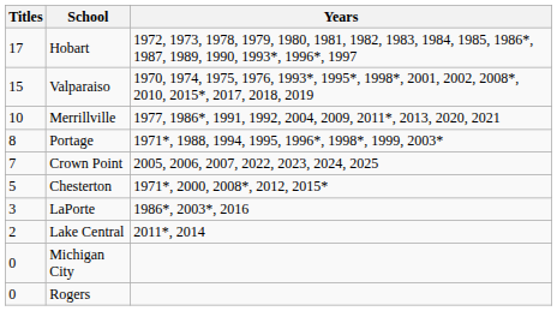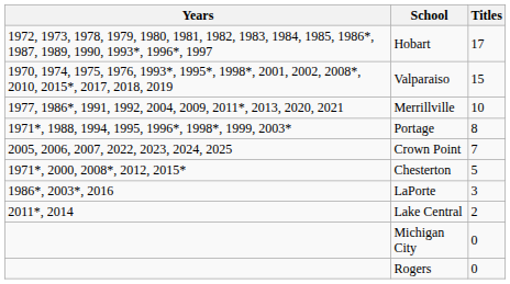 <table class="wikitable">
 <tr>
+<th>Years</th>
+<th>School</th>
 <th>Titles</th>
-<th>School</th>
-<th>Years</th>
 </tr>
 <tr>
+<td>1972, 1973, 1978, 1979, 1980, 1981, 1982, 1983, 1984, 1985, 1986*, 1987, 1989, 1990, 1993*, 1996*, 1997</td>
+<td>Hobart</td>
 <td>17</td>
-<td>Hobart</td>
-<td>1972, 1973, 1978, 1979, 1980, 1981, 1982, 1983, 1984, 1985, 1986*, 1987, 1989, 1990, 1993*, 1996*, 1997</td>
 </tr>
 <tr>
+<td>1970, 1974, 1975, 1976, 1993*, 1995*, 1998*, 2001, 2002, 2008*, 2010, 2015*, 2017, 2018, 2019</td>
+<td>Valparaiso</td>
 <td>15</td>
-<td>Valparaiso</td>
-<td>1970, 1974, 1975, 1976, 1993*, 1995*, 1998*, 2001, 2002, 2008*, 2010, 2015*, 2017, 2018, 2019</td>
 </tr>
 <tr>
+<td>1977, 1986*, 1991, 1992, 2004, 2009, 2011*, 2013, 2020, 2021</td>
+<td>Merrillville</td>
 <td>10</td>
-<td>Merrillville</td>
-<td>1977, 1986*, 1991, 1992, 2004, 2009, 2011*, 2013, 2020, 2021</td>
 </tr>
 <tr>
+<td>1971*, 1988, 1994, 1995, 1996*, 1998*, 1999, 2003*</td>
+<td>Portage</td>
 <td>8</td>
-<td>Portage</td>
-<td>1971*, 1988, 1994, 1995, 1996*, 1998*, 1999, 2003*</td>
 </tr>
 <tr>
+<td>2005, 2006, 2007, 2022, 2023, 2024, 2025</td>
+<td>Crown Point</td>
 <td>7</td>
-<td>Crown Point</td>
-<td>2005, 2006, 2007, 2022, 2023, 2024, 2025</td>
 </tr>
 <tr>
+<td>1971*, 2000, 2008*, 2012, 2015*</td>
+<td>Chesterton</td>
 <td>5</td>
-<td>Chesterton</td>
-<td>1971*, 2000, 2008*, 2012, 2015*</td>
 </tr>
 <tr>
+<td>1986*, 2003*, 2016</td>
+<td>LaPorte</td>
 <td>3</td>
-<td>LaPorte</td>
-<td>1986*, 2003*, 2016</td>
 </tr>
 <tr>
+<td>2011*, 2014</td>
+<td>Lake Central</td>
 <td>2</td>
-<td>Lake Central</td>
-<td>2011*, 2014</td>
 </tr>
 <tr>
+<td></td>
+<td>Michigan City</td>
 <td>0</td>
-<td>Michigan City</td>
-<td></td>
 </tr>
 <tr>
+<td></td>
+<td>Rogers</td>
 <td>0</td>
-<td>Rogers</td>
-<td></td>
 </tr>
 </table>
